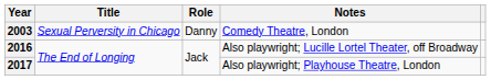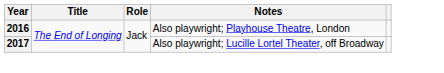 <table class="wikitable plainrowheaders sortable">
 <tr>
 <th scope="col">Year</th>
 <th scope="col">Title</th>
 <th scope="col">Role</th>
 <th scope="col" class="unsortable">Notes</th>
 <th scope="col" class="unsortable"></th>
 </tr>
 <tr>
-<th scope="row">2003</th>
-<td><em><a href='#'>Sexual Perversity in Chicago</a></em></td>
-<td>Danny</td>
-<td><a href='#'>Comedy Theatre</a>, London</td>
-<td></td>
-</tr>
-<tr>
 <th scope="row">2016</th>
 <td rowspan=2 data-sort-value="End of Longing, The"><em><a href='#'>The End of Longing</a></em></td>
 <td rowspan=2>Jack</td>
-<td>Also playwright; <a href='#'>Lucille Lortel Theater</a>, off Broadway</td>
+<td>Also playwright; <a href='#'>Playhouse Theatre</a>, London</td>
 <td></td>
 </tr>
 <tr>
 <th scope="row">2017</th>
-<td>Also playwright; <a href='#'>Playhouse Theatre</a>, London</td>
+<td>Also playwright; <a href='#'>Lucille Lortel Theater</a>, off Broadway</td>
 <td></td>
 </tr>
 </table>
